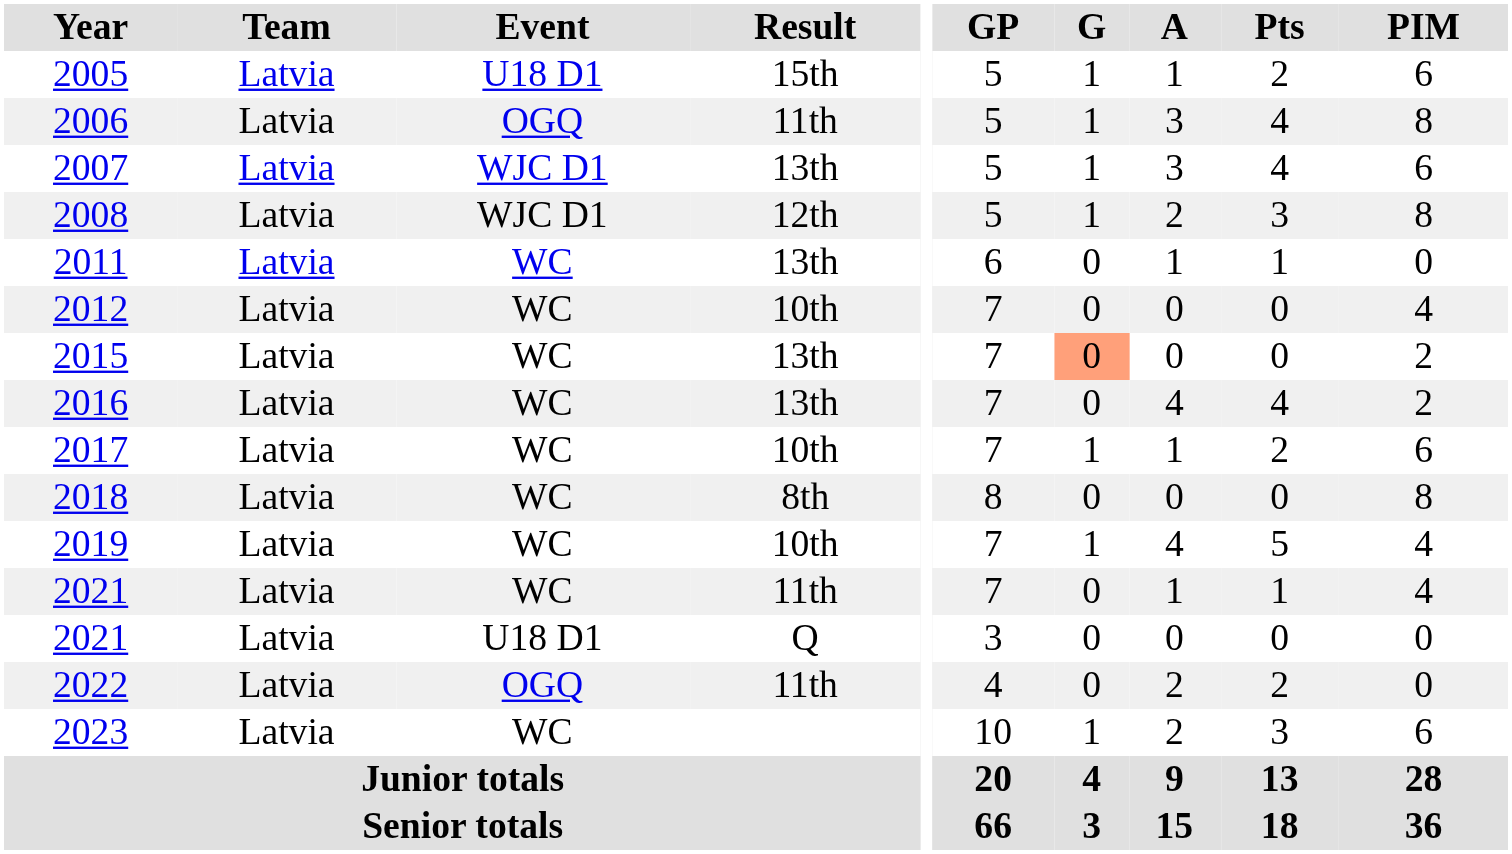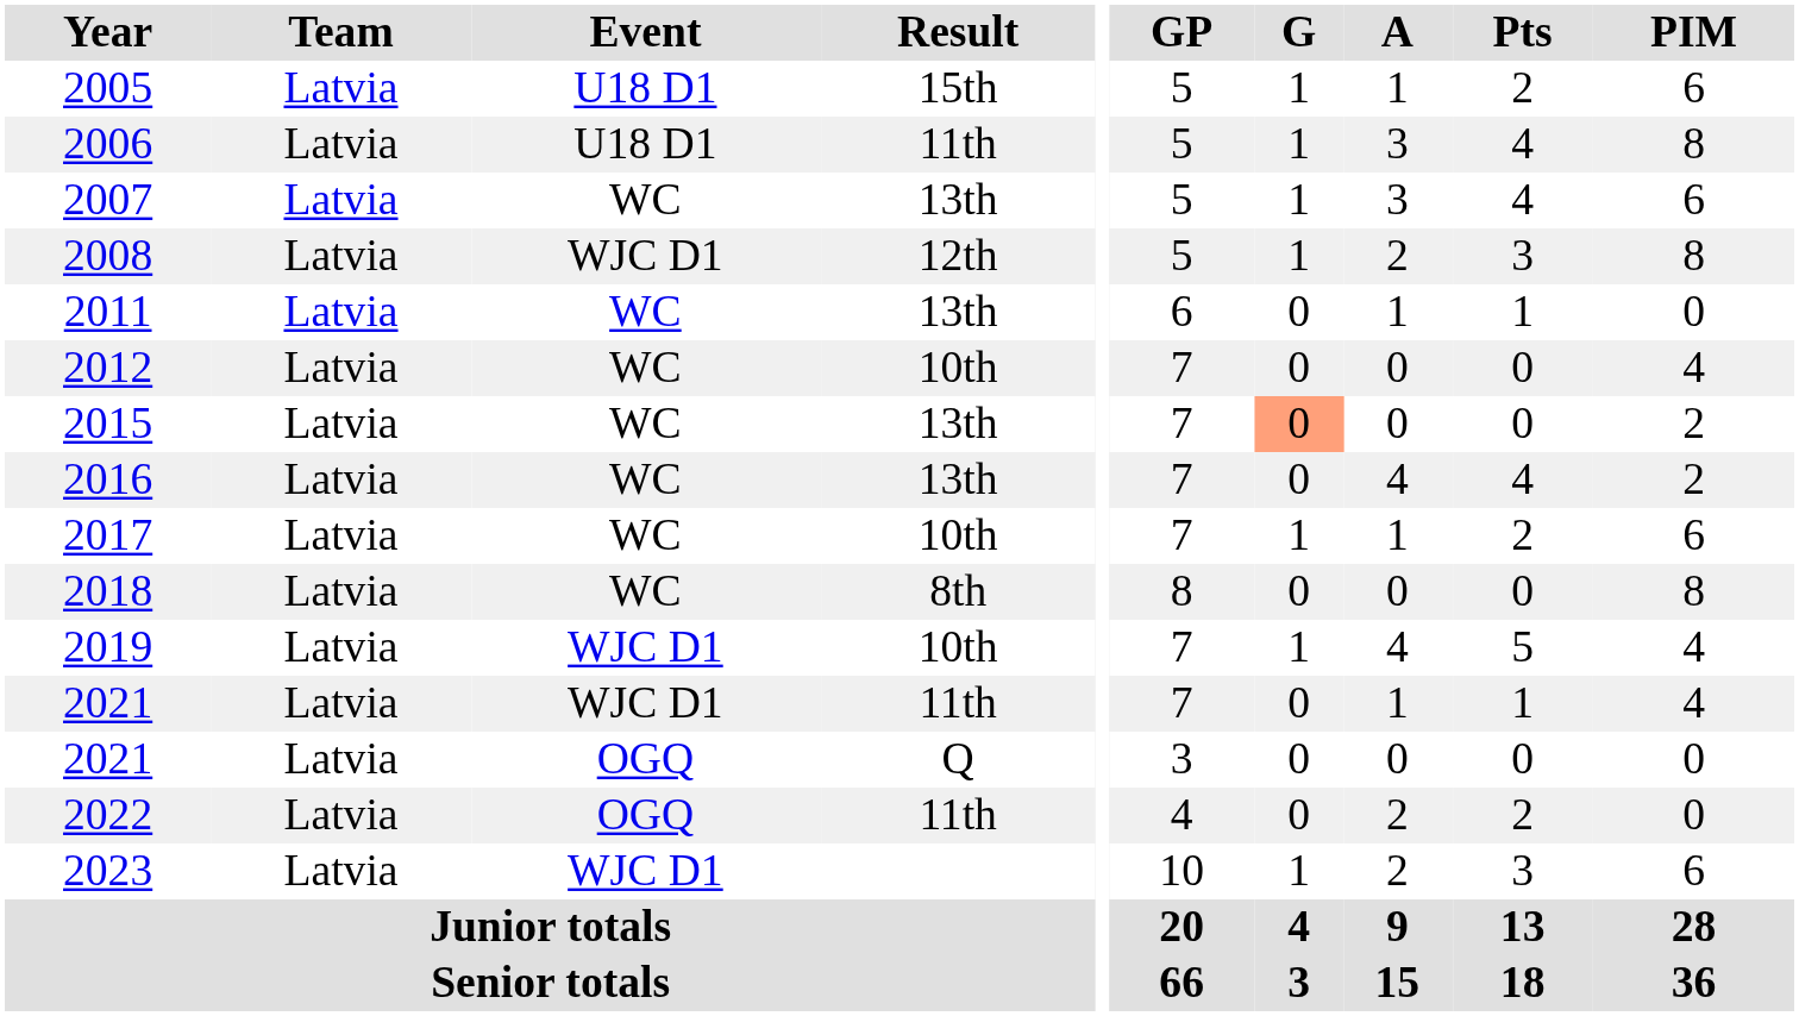 <table border="0" cellpadding="1" cellspacing="0" ID="Table3" style="text-align:center; width:40em">
 <tr align="center" bgcolor="#e0e0e0">
 <th>Year</th>
 <th>Team</th>
 <th>Event</th>
 <th>Result</th>
 <th rowspan="99" bgcolor="#ffffff"></th>
 <th>GP</th>
 <th>G</th>
 <th>A</th>
 <th>Pts</th>
 <th>PIM</th>
 </tr>
 <tr>
 <td><a href='#'>2005</a></td>
 <td><a href='#'>Latvia</a></td>
 <td><a href='#'>U18 D1</a></td>
 <td>15th</td>
 <td>5</td>
 <td>1</td>
 <td>1</td>
 <td>2</td>
 <td>6</td>
 </tr>
 <tr bgcolor="#f0f0f0">
 <td><a href='#'>2006</a></td>
 <td>Latvia</td>
-<td><a href='#'>OGQ</a></td>
+<td>U18 D1</td>
 <td>11th</td>
 <td>5</td>
 <td>1</td>
 <td>3</td>
 <td>4</td>
 <td>8</td>
 </tr>
 <tr>
 <td><a href='#'>2007</a></td>
 <td><a href='#'>Latvia</a></td>
-<td><a href='#'>WJC D1</a></td>
+<td>WC</td>
 <td>13th</td>
 <td>5</td>
 <td>1</td>
 <td>3</td>
 <td>4</td>
 <td>6</td>
 </tr>
 <tr bgcolor="#f0f0f0">
 <td><a href='#'>2008</a></td>
 <td>Latvia</td>
 <td>WJC D1</td>
 <td>12th</td>
 <td>5</td>
 <td>1</td>
 <td>2</td>
 <td>3</td>
 <td>8</td>
 </tr>
 <tr>
 <td><a href='#'>2011</a></td>
 <td><a href='#'>Latvia</a></td>
 <td><a href='#'>WC</a></td>
 <td>13th</td>
 <td>6</td>
 <td>0</td>
 <td>1</td>
 <td>1</td>
 <td>0</td>
 </tr>
 <tr bgcolor="#f0f0f0">
 <td><a href='#'>2012</a></td>
 <td>Latvia</td>
 <td>WC</td>
 <td>10th</td>
 <td>7</td>
 <td>0</td>
 <td>0</td>
 <td>0</td>
 <td>4</td>
 </tr>
 <tr>
 <td><a href='#'>2015</a></td>
 <td>Latvia</td>
 <td>WC</td>
 <td>13th</td>
 <td>7</td>
 <td style="background: lightsalmon;">0</td>
 <td>0</td>
 <td>0</td>
 <td>2</td>
 </tr>
 <tr bgcolor="#f0f0f0">
 <td><a href='#'>2016</a></td>
 <td>Latvia</td>
 <td>WC</td>
 <td>13th</td>
 <td>7</td>
 <td>0</td>
 <td>4</td>
 <td>4</td>
 <td>2</td>
 </tr>
 <tr>
 <td><a href='#'>2017</a></td>
 <td>Latvia</td>
 <td>WC</td>
 <td>10th</td>
 <td>7</td>
 <td>1</td>
 <td>1</td>
 <td>2</td>
 <td>6</td>
 </tr>
 <tr bgcolor="#f0f0f0">
 <td><a href='#'>2018</a></td>
 <td>Latvia</td>
 <td>WC</td>
 <td>8th</td>
 <td>8</td>
 <td>0</td>
 <td>0</td>
 <td>0</td>
 <td>8</td>
 </tr>
 <tr>
 <td><a href='#'>2019</a></td>
 <td>Latvia</td>
-<td>WC</td>
+<td><a href='#'>WJC D1</a></td>
 <td>10th</td>
 <td>7</td>
 <td>1</td>
 <td>4</td>
 <td>5</td>
 <td>4</td>
 </tr>
 <tr bgcolor="#f0f0f0">
 <td><a href='#'>2021</a></td>
 <td>Latvia</td>
-<td>WC</td>
+<td>WJC D1</td>
 <td>11th</td>
 <td>7</td>
 <td>0</td>
 <td>1</td>
 <td>1</td>
 <td>4</td>
 </tr>
 <tr>
 <td><a href='#'>2021</a></td>
 <td>Latvia</td>
-<td>U18 D1</td>
+<td><a href='#'>OGQ</a></td>
 <td>Q</td>
 <td>3</td>
 <td>0</td>
 <td>0</td>
 <td>0</td>
 <td>0</td>
 </tr>
 <tr bgcolor="#f0f0f0">
 <td><a href='#'>2022</a></td>
 <td>Latvia</td>
 <td><a href='#'>OGQ</a></td>
 <td>11th</td>
 <td>4</td>
 <td>0</td>
 <td>2</td>
 <td>2</td>
 <td>0</td>
 </tr>
 <tr>
 <td><a href='#'>2023</a></td>
 <td>Latvia</td>
-<td>WC</td>
+<td><a href='#'>WJC D1</a></td>
 <td></td>
 <td>10</td>
 <td>1</td>
 <td>2</td>
 <td>3</td>
 <td>6</td>
 </tr>
 <tr bgcolor="#e0e0e0">
 <th colspan="4">Junior totals</th>
 <th>20</th>
 <th>4</th>
 <th>9</th>
 <th>13</th>
 <th>28</th>
 </tr>
 <tr bgcolor="#e0e0e0">
 <th colspan="4">Senior totals</th>
 <th>66</th>
 <th>3</th>
 <th>15</th>
 <th>18</th>
 <th>36</th>
 </tr>
 </table>
